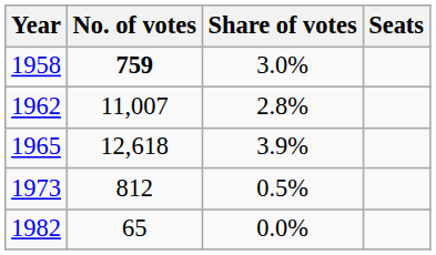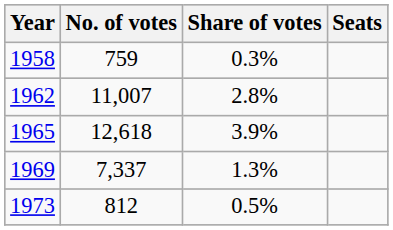 <table class="wikitable" style="text-align:center; font-size:86%;">
 <tr>
 <th>Year</th>
 <th>No. of votes</th>
 <th>Share of votes</th>
 <th>Seats</th>
 </tr>
 <tr>
 <td><a href='#'>1958</a></td>
-<td><strong>759</strong></td>
-<td>3.0%</td>
+<td>759</td>
+<td>0.3%</td>
 <td></td>
 </tr>
 <tr>
 <td><a href='#'>1962</a></td>
 <td>11,007</td>
 <td>2.8%</td>
 <td></td>
 </tr>
 <tr>
 <td><a href='#'>1965</a></td>
 <td>12,618</td>
 <td>3.9%</td>
 <td></td>
 </tr>
 <tr>
+<td><a href='#'>1969</a></td>
+<td>7,337</td>
+<td>1.3%</td>
+<td></td>
+</tr>
+<tr>
 <td><a href='#'>1973</a></td>
 <td>812</td>
 <td>0.5%</td>
 <td></td>
 </tr>
-<tr>
-<td><a href='#'>1982</a></td>
-<td>65</td>
-<td>0.0%</td>
-<td></td>
-</tr>
 </table>
